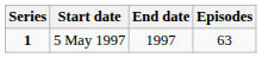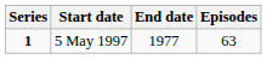 <table class="wikitable" style="text-align:center;">
 <tr>
 <th>Series</th>
 <th>Start date</th>
 <th>End date</th>
 <th>Episodes</th>
 </tr>
 <tr>
 <td><strong>1</strong></td>
 <td>5 May 1997</td>
-<td>1997</td>
+<td>1977</td>
 <td>63</td>
 </tr>
 </table>
